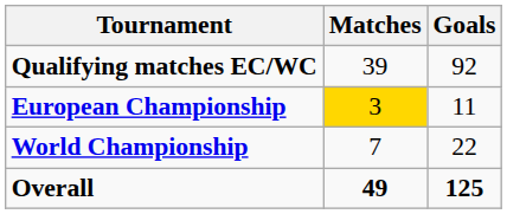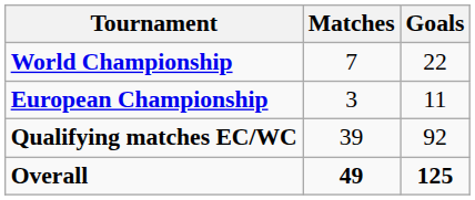 <table class="wikitable sortable">
 <tr>
 <th>Tournament</th>
 <th>Matches</th>
 <th>Goals</th>
 </tr>
 <tr>
+<td><strong><a href='#'>World Championship</a></strong></td>
+<td align=center>7</td>
+<td align=center>22</td>
+</tr>
+<tr>
+<td><strong><a href='#'>European Championship</a></strong></td>
+<td align=center>3</td>
+<td align=center>11</td>
+</tr>
+<tr>
 <td><strong>Qualifying matches EC/WC</strong></td>
 <td align=center>39</td>
 <td align=center>92</td>
-</tr>
-<tr>
-<td><strong><a href='#'>European Championship</a></strong></td>
-<td align=center style="background: gold;">3</td>
-<td align=center>11</td>
-</tr>
-<tr>
-<td><strong><a href='#'>World Championship</a></strong></td>
-<td align=center>7</td>
-<td align=center>22</td>
 </tr>
 <tr>
 <td><strong>Overall</strong></td>
 <td align=center><strong>49</strong></td>
 <td align=center><strong>125</strong></td>
 </tr>
 </table>
